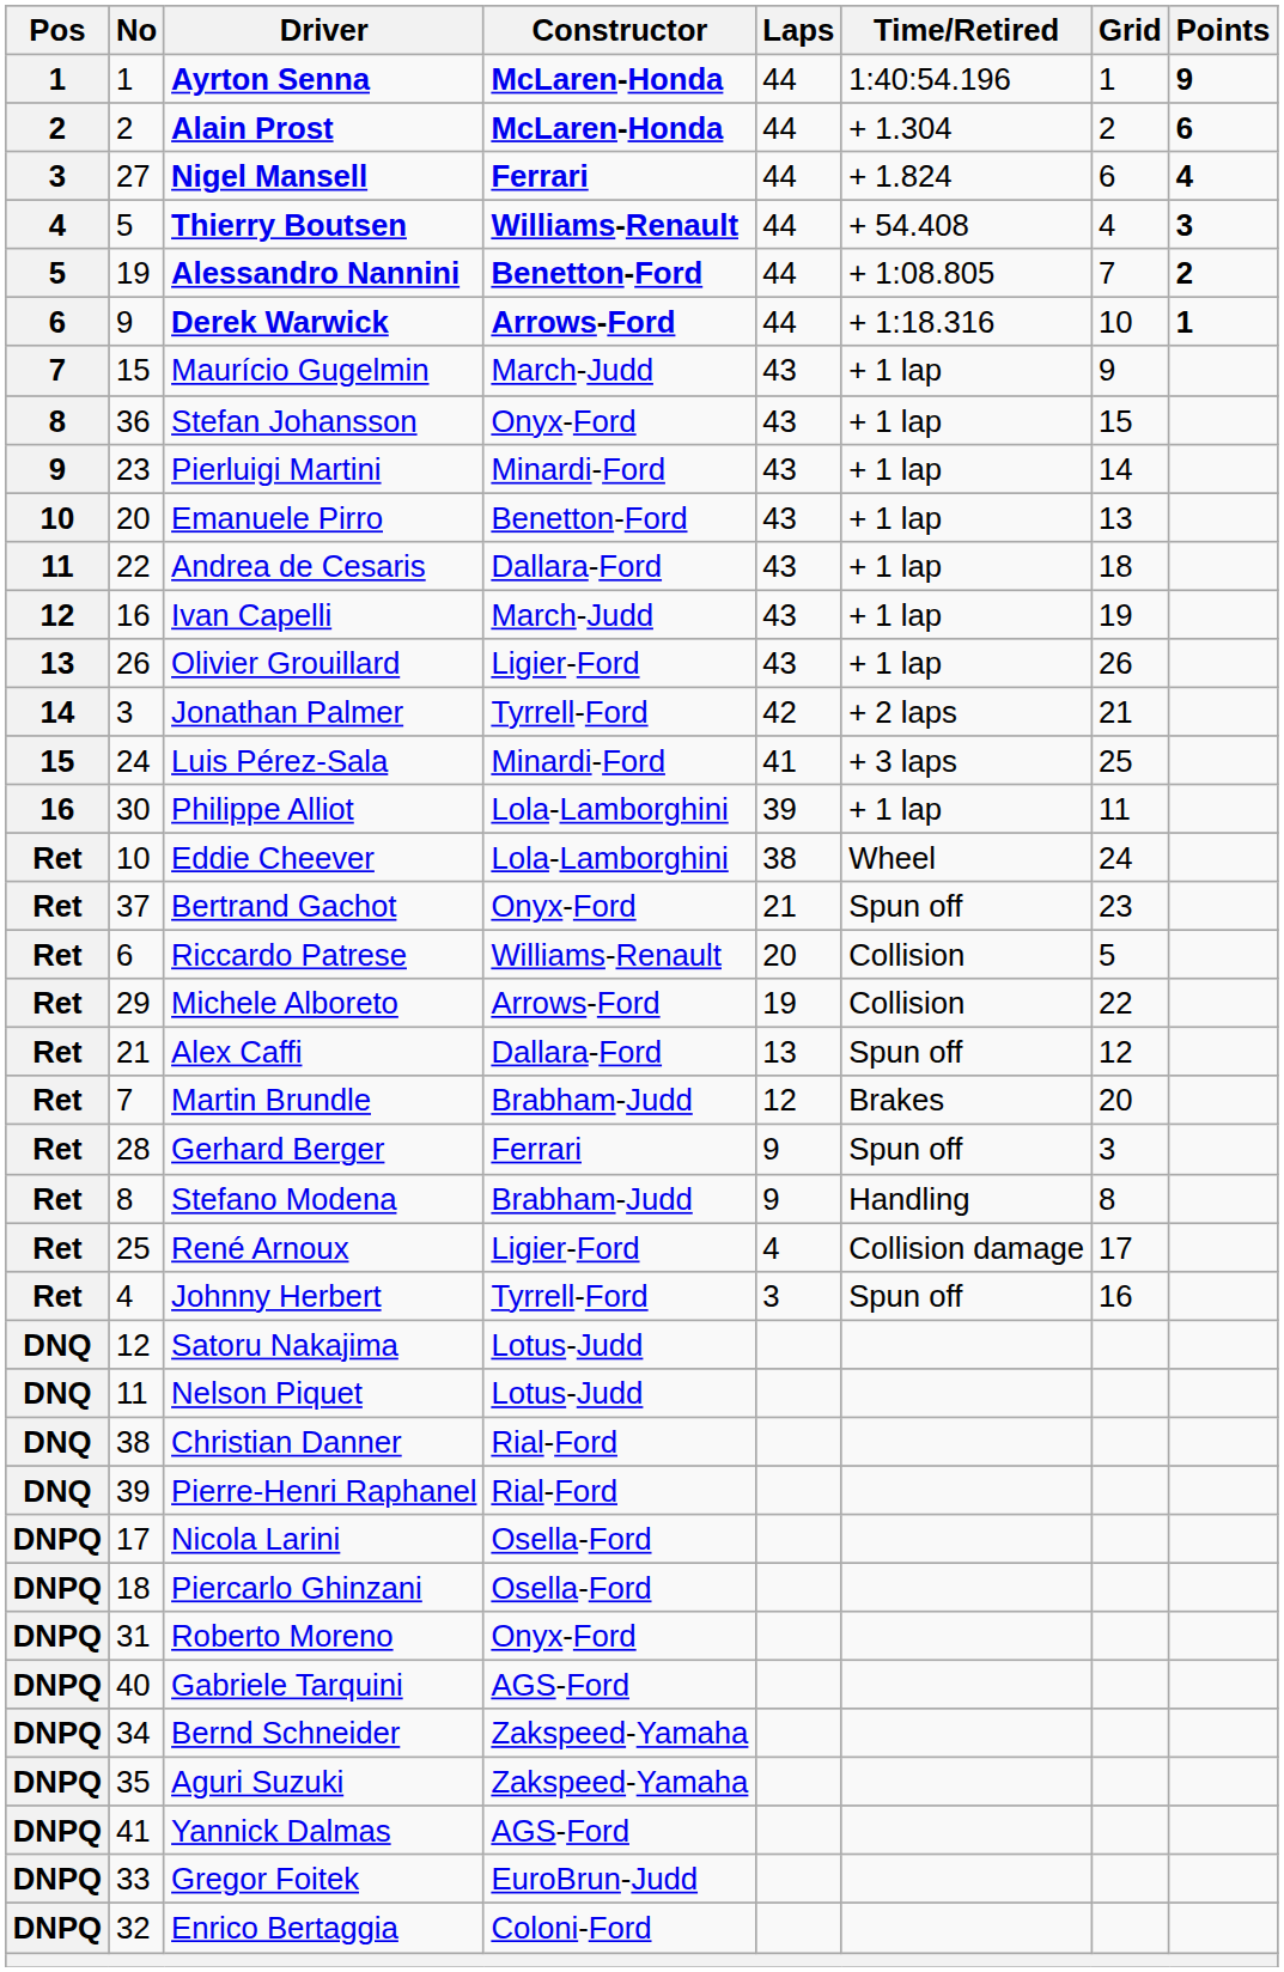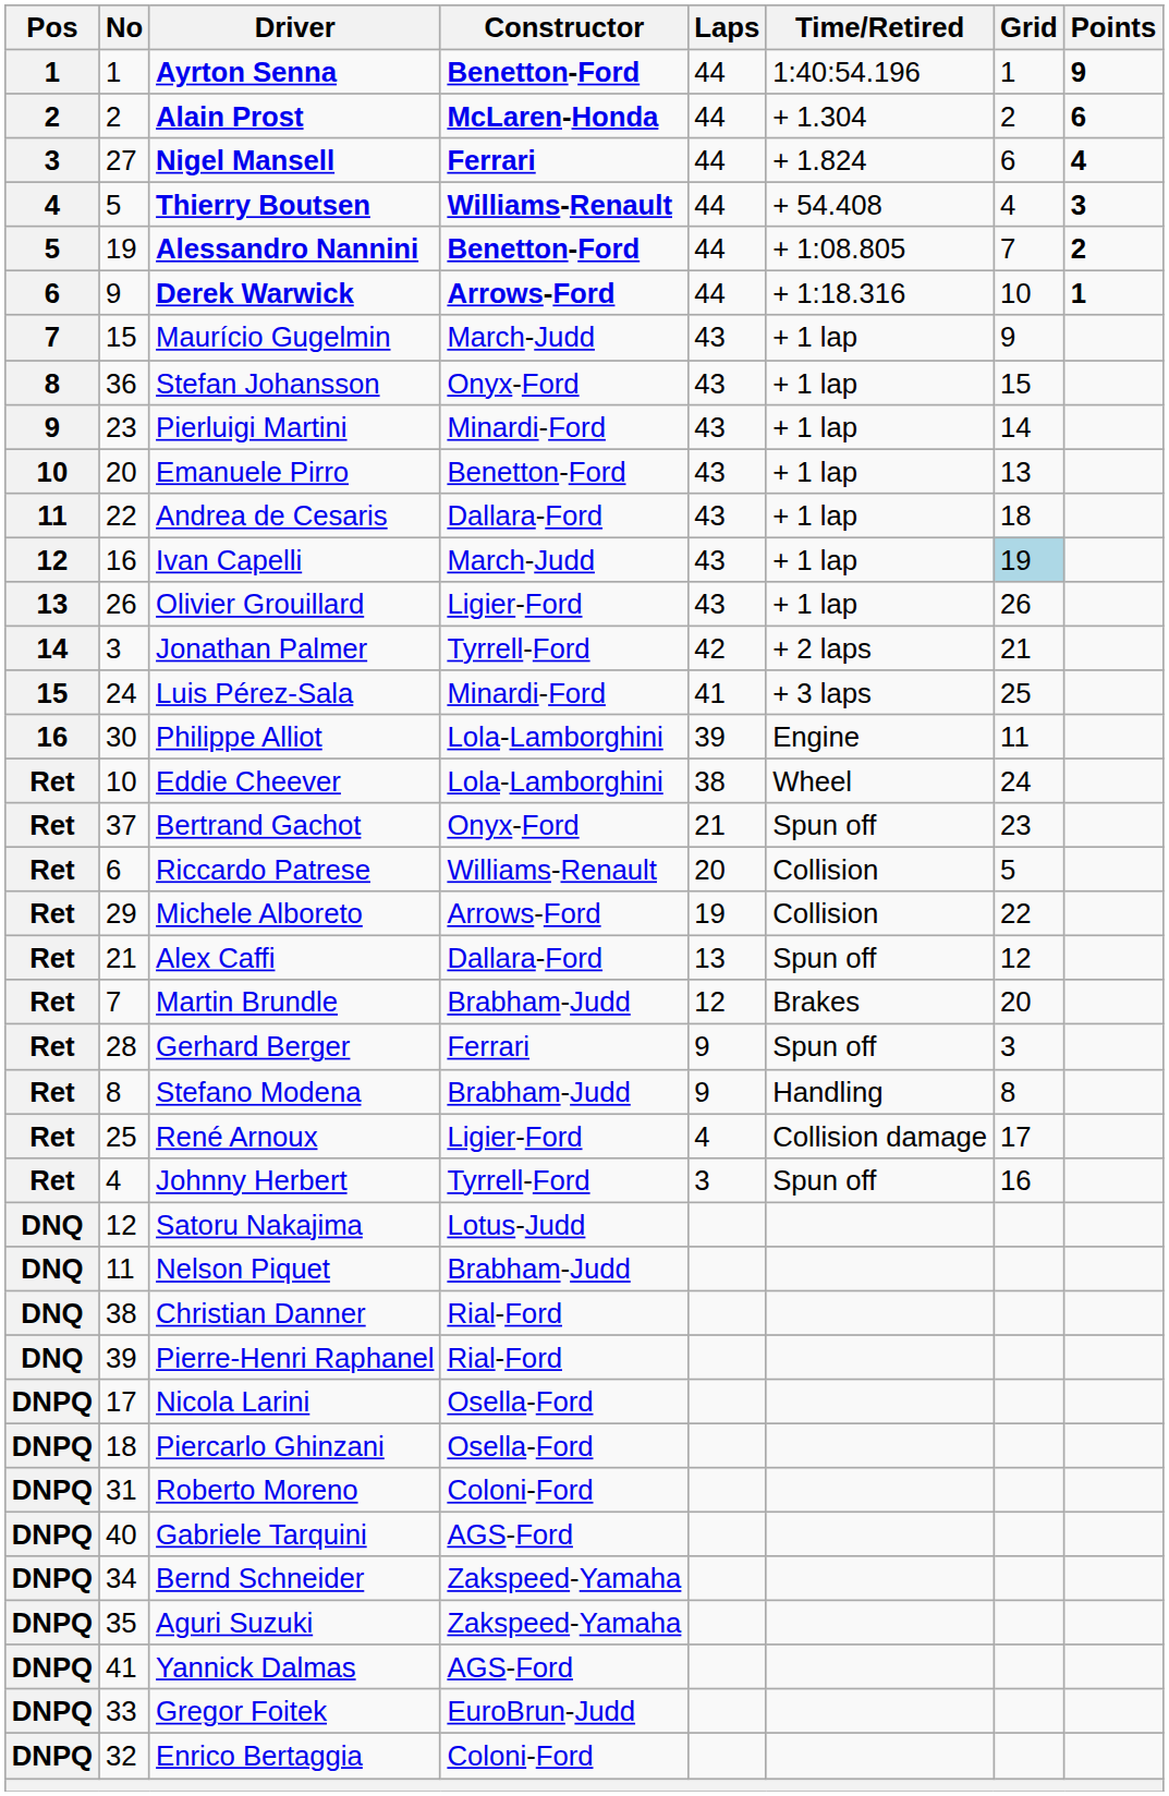 <table class="wikitable sortable" style="font-size: 95%;">
 <tr>
 <th>Pos</th>
 <th>No</th>
 <th>Driver</th>
 <th>Constructor</th>
 <th>Laps</th>
 <th>Time/Retired</th>
 <th>Grid</th>
 <th>Points</th>
 </tr>
 <tr>
 <th>1</th>
 <td>1</td>
 <td> <strong><a href='#'>Ayrton Senna</a></strong></td>
-<td><strong><a href='#'>McLaren</a>-<a href='#'>Honda</a></strong></td>
+<td><strong><a href='#'>Benetton</a>-<a href='#'>Ford</a></strong></td>
 <td>44</td>
 <td>1:40:54.196</td>
 <td>1</td>
 <td><strong>9</strong></td>
 </tr>
 <tr>
 <th>2</th>
 <td>2</td>
 <td> <strong><a href='#'>Alain Prost</a></strong></td>
 <td><strong><a href='#'>McLaren</a>-<a href='#'>Honda</a></strong></td>
 <td>44</td>
 <td>+ 1.304</td>
 <td>2</td>
 <td><strong>6</strong></td>
 </tr>
 <tr>
 <th>3</th>
 <td>27</td>
 <td> <strong><a href='#'>Nigel Mansell</a></strong></td>
 <td><strong><a href='#'>Ferrari</a></strong></td>
 <td>44</td>
 <td>+ 1.824</td>
 <td>6</td>
 <td><strong>4</strong></td>
 </tr>
 <tr>
 <th>4</th>
 <td>5</td>
 <td> <strong><a href='#'>Thierry Boutsen</a></strong></td>
 <td><strong><a href='#'>Williams</a>-<a href='#'>Renault</a></strong></td>
 <td>44</td>
 <td>+ 54.408</td>
 <td>4</td>
 <td><strong>3</strong></td>
 </tr>
 <tr>
 <th>5</th>
 <td>19</td>
 <td> <strong><a href='#'>Alessandro Nannini</a></strong></td>
 <td><strong><a href='#'>Benetton</a>-<a href='#'>Ford</a></strong></td>
 <td>44</td>
 <td>+ 1:08.805</td>
 <td>7</td>
 <td><strong>2</strong></td>
 </tr>
 <tr>
 <th>6</th>
 <td>9</td>
 <td> <strong><a href='#'>Derek Warwick</a></strong></td>
 <td><strong><a href='#'>Arrows</a>-<a href='#'>Ford</a></strong></td>
 <td>44</td>
 <td>+ 1:18.316</td>
 <td>10</td>
 <td><strong>1</strong></td>
 </tr>
 <tr>
 <th>7</th>
 <td>15</td>
 <td> <a href='#'>Maurício Gugelmin</a></td>
 <td><a href='#'>March</a>-<a href='#'>Judd</a></td>
 <td>43</td>
 <td>+ 1 lap</td>
 <td>9</td>
 <td> </td>
 </tr>
 <tr>
 <th>8</th>
 <td>36</td>
 <td> <a href='#'>Stefan Johansson</a></td>
 <td><a href='#'>Onyx</a>-<a href='#'>Ford</a></td>
 <td>43</td>
 <td>+ 1 lap</td>
 <td>15</td>
 <td> </td>
 </tr>
 <tr>
 <th>9</th>
 <td>23</td>
 <td> <a href='#'>Pierluigi Martini</a></td>
 <td><a href='#'>Minardi</a>-<a href='#'>Ford</a></td>
 <td>43</td>
 <td>+ 1 lap</td>
 <td>14</td>
 <td> </td>
 </tr>
 <tr>
 <th>10</th>
 <td>20</td>
 <td> <a href='#'>Emanuele Pirro</a></td>
 <td><a href='#'>Benetton</a>-<a href='#'>Ford</a></td>
 <td>43</td>
 <td>+ 1 lap</td>
 <td>13</td>
 <td> </td>
 </tr>
 <tr>
 <th>11</th>
 <td>22</td>
 <td> <a href='#'>Andrea de Cesaris</a></td>
 <td><a href='#'>Dallara</a>-<a href='#'>Ford</a></td>
 <td>43</td>
 <td>+ 1 lap</td>
 <td>18</td>
 <td> </td>
 </tr>
 <tr>
 <th>12</th>
 <td>16</td>
 <td> <a href='#'>Ivan Capelli</a></td>
 <td><a href='#'>March</a>-<a href='#'>Judd</a></td>
 <td>43</td>
 <td>+ 1 lap</td>
-<td>19</td>
+<td style="background: lightblue;">19</td>
 <td> </td>
 </tr>
 <tr>
 <th>13</th>
 <td>26</td>
 <td> <a href='#'>Olivier Grouillard</a></td>
 <td><a href='#'>Ligier</a>-<a href='#'>Ford</a></td>
 <td>43</td>
 <td>+ 1 lap</td>
 <td>26</td>
 <td> </td>
 </tr>
 <tr>
 <th>14</th>
 <td>3</td>
 <td> <a href='#'>Jonathan Palmer</a></td>
 <td><a href='#'>Tyrrell</a>-<a href='#'>Ford</a></td>
 <td>42</td>
 <td>+ 2 laps</td>
 <td>21</td>
 <td> </td>
 </tr>
 <tr>
 <th>15</th>
 <td>24</td>
 <td> <a href='#'>Luis Pérez-Sala</a></td>
 <td><a href='#'>Minardi</a>-<a href='#'>Ford</a></td>
 <td>41</td>
 <td>+ 3 laps</td>
 <td>25</td>
 <td> </td>
 </tr>
 <tr>
 <th>16</th>
 <td>30</td>
 <td> <a href='#'>Philippe Alliot</a></td>
 <td><a href='#'>Lola</a>-<a href='#'>Lamborghini</a></td>
 <td>39</td>
-<td>+ 1 lap</td>
+<td>Engine</td>
 <td>11</td>
 <td> </td>
 </tr>
 <tr>
 <th>Ret</th>
 <td>10</td>
 <td> <a href='#'>Eddie Cheever</a></td>
 <td><a href='#'>Lola</a>-<a href='#'>Lamborghini</a></td>
 <td>38</td>
 <td>Wheel</td>
 <td>24</td>
 <td> </td>
 </tr>
 <tr>
 <th>Ret</th>
 <td>37</td>
 <td> <a href='#'>Bertrand Gachot</a></td>
 <td><a href='#'>Onyx</a>-<a href='#'>Ford</a></td>
 <td>21</td>
 <td>Spun off</td>
 <td>23</td>
 <td> </td>
 </tr>
 <tr>
 <th>Ret</th>
 <td>6</td>
 <td> <a href='#'>Riccardo Patrese</a></td>
 <td><a href='#'>Williams</a>-<a href='#'>Renault</a></td>
 <td>20</td>
 <td>Collision</td>
 <td>5</td>
 <td> </td>
 </tr>
 <tr>
 <th>Ret</th>
 <td>29</td>
 <td> <a href='#'>Michele Alboreto</a></td>
 <td><a href='#'>Arrows</a>-<a href='#'>Ford</a></td>
 <td>19</td>
 <td>Collision</td>
 <td>22</td>
 <td> </td>
 </tr>
 <tr>
 <th>Ret</th>
 <td>21</td>
 <td> <a href='#'>Alex Caffi</a></td>
 <td><a href='#'>Dallara</a>-<a href='#'>Ford</a></td>
 <td>13</td>
 <td>Spun off</td>
 <td>12</td>
 <td> </td>
 </tr>
 <tr>
 <th>Ret</th>
 <td>7</td>
 <td> <a href='#'>Martin Brundle</a></td>
 <td><a href='#'>Brabham</a>-<a href='#'>Judd</a></td>
 <td>12</td>
 <td>Brakes</td>
 <td>20</td>
 <td> </td>
 </tr>
 <tr>
 <th>Ret</th>
 <td>28</td>
 <td> <a href='#'>Gerhard Berger</a></td>
 <td><a href='#'>Ferrari</a></td>
 <td>9</td>
 <td>Spun off</td>
 <td>3</td>
 <td> </td>
 </tr>
 <tr>
 <th>Ret</th>
 <td>8</td>
 <td> <a href='#'>Stefano Modena</a></td>
 <td><a href='#'>Brabham</a>-<a href='#'>Judd</a></td>
 <td>9</td>
 <td>Handling</td>
 <td>8</td>
 <td> </td>
 </tr>
 <tr>
 <th>Ret</th>
 <td>25</td>
 <td> <a href='#'>René Arnoux</a></td>
 <td><a href='#'>Ligier</a>-<a href='#'>Ford</a></td>
 <td>4</td>
 <td>Collision damage</td>
 <td>17</td>
 <td> </td>
 </tr>
 <tr>
 <th>Ret</th>
 <td>4</td>
 <td> <a href='#'>Johnny Herbert</a></td>
 <td><a href='#'>Tyrrell</a>-<a href='#'>Ford</a></td>
 <td>3</td>
 <td>Spun off</td>
 <td>16</td>
 <td> </td>
 </tr>
 <tr>
 <th>DNQ</th>
 <td>12</td>
 <td> <a href='#'>Satoru Nakajima</a></td>
 <td><a href='#'>Lotus</a>-<a href='#'>Judd</a></td>
 <td> </td>
 <td> </td>
 <td> </td>
 <td> </td>
 </tr>
 <tr>
 <th>DNQ</th>
 <td>11</td>
 <td> <a href='#'>Nelson Piquet</a></td>
-<td><a href='#'>Lotus</a>-<a href='#'>Judd</a></td>
+<td><a href='#'>Brabham</a>-<a href='#'>Judd</a></td>
 <td> </td>
 <td> </td>
 <td> </td>
 <td> </td>
 </tr>
 <tr>
 <th>DNQ</th>
 <td>38</td>
 <td> <a href='#'>Christian Danner</a></td>
 <td><a href='#'>Rial</a>-<a href='#'>Ford</a></td>
 <td> </td>
 <td> </td>
 <td> </td>
 <td> </td>
 </tr>
 <tr>
 <th>DNQ</th>
 <td>39</td>
 <td> <a href='#'>Pierre-Henri Raphanel</a></td>
 <td><a href='#'>Rial</a>-<a href='#'>Ford</a></td>
 <td> </td>
 <td> </td>
 <td> </td>
 <td> </td>
 </tr>
 <tr>
 <th>DNPQ</th>
 <td>17</td>
 <td> <a href='#'>Nicola Larini</a></td>
 <td><a href='#'>Osella</a>-<a href='#'>Ford</a></td>
 <td> </td>
 <td> </td>
 <td> </td>
 <td> </td>
 </tr>
 <tr>
 <th>DNPQ</th>
 <td>18</td>
 <td> <a href='#'>Piercarlo Ghinzani</a></td>
 <td><a href='#'>Osella</a>-<a href='#'>Ford</a></td>
 <td> </td>
 <td> </td>
 <td> </td>
 <td> </td>
 </tr>
 <tr>
 <th>DNPQ</th>
 <td>31</td>
 <td> <a href='#'>Roberto Moreno</a></td>
-<td><a href='#'>Onyx</a>-<a href='#'>Ford</a></td>
+<td><a href='#'>Coloni</a>-<a href='#'>Ford</a></td>
 <td> </td>
 <td> </td>
 <td> </td>
 <td> </td>
 </tr>
 <tr>
 <th>DNPQ</th>
 <td>40</td>
 <td> <a href='#'>Gabriele Tarquini</a></td>
 <td><a href='#'>AGS</a>-<a href='#'>Ford</a></td>
 <td> </td>
 <td> </td>
 <td> </td>
 <td> </td>
 </tr>
 <tr>
 <th>DNPQ</th>
 <td>34</td>
 <td> <a href='#'>Bernd Schneider</a></td>
 <td><a href='#'>Zakspeed</a>-<a href='#'>Yamaha</a></td>
 <td> </td>
 <td> </td>
 <td> </td>
 <td> </td>
 </tr>
 <tr>
 <th>DNPQ</th>
 <td>35</td>
 <td> <a href='#'>Aguri Suzuki</a></td>
 <td><a href='#'>Zakspeed</a>-<a href='#'>Yamaha</a></td>
 <td> </td>
 <td> </td>
 <td> </td>
 <td> </td>
 </tr>
 <tr>
 <th>DNPQ</th>
 <td>41</td>
 <td> <a href='#'>Yannick Dalmas</a></td>
 <td><a href='#'>AGS</a>-<a href='#'>Ford</a></td>
 <td> </td>
 <td> </td>
 <td> </td>
 <td> </td>
 </tr>
 <tr>
 <th>DNPQ</th>
 <td>33</td>
 <td> <a href='#'>Gregor Foitek</a></td>
 <td><a href='#'>EuroBrun</a>-<a href='#'>Judd</a></td>
 <td> </td>
 <td> </td>
 <td> </td>
 <td> </td>
 </tr>
 <tr>
 <th>DNPQ</th>
 <td>32</td>
 <td> <a href='#'>Enrico Bertaggia</a></td>
 <td><a href='#'>Coloni</a>-<a href='#'>Ford</a></td>
 <td> </td>
 <td> </td>
 <td> </td>
 <td> </td>
 </tr>
 <tr>
 <th colspan="8"></th>
 </tr>
 </table>
